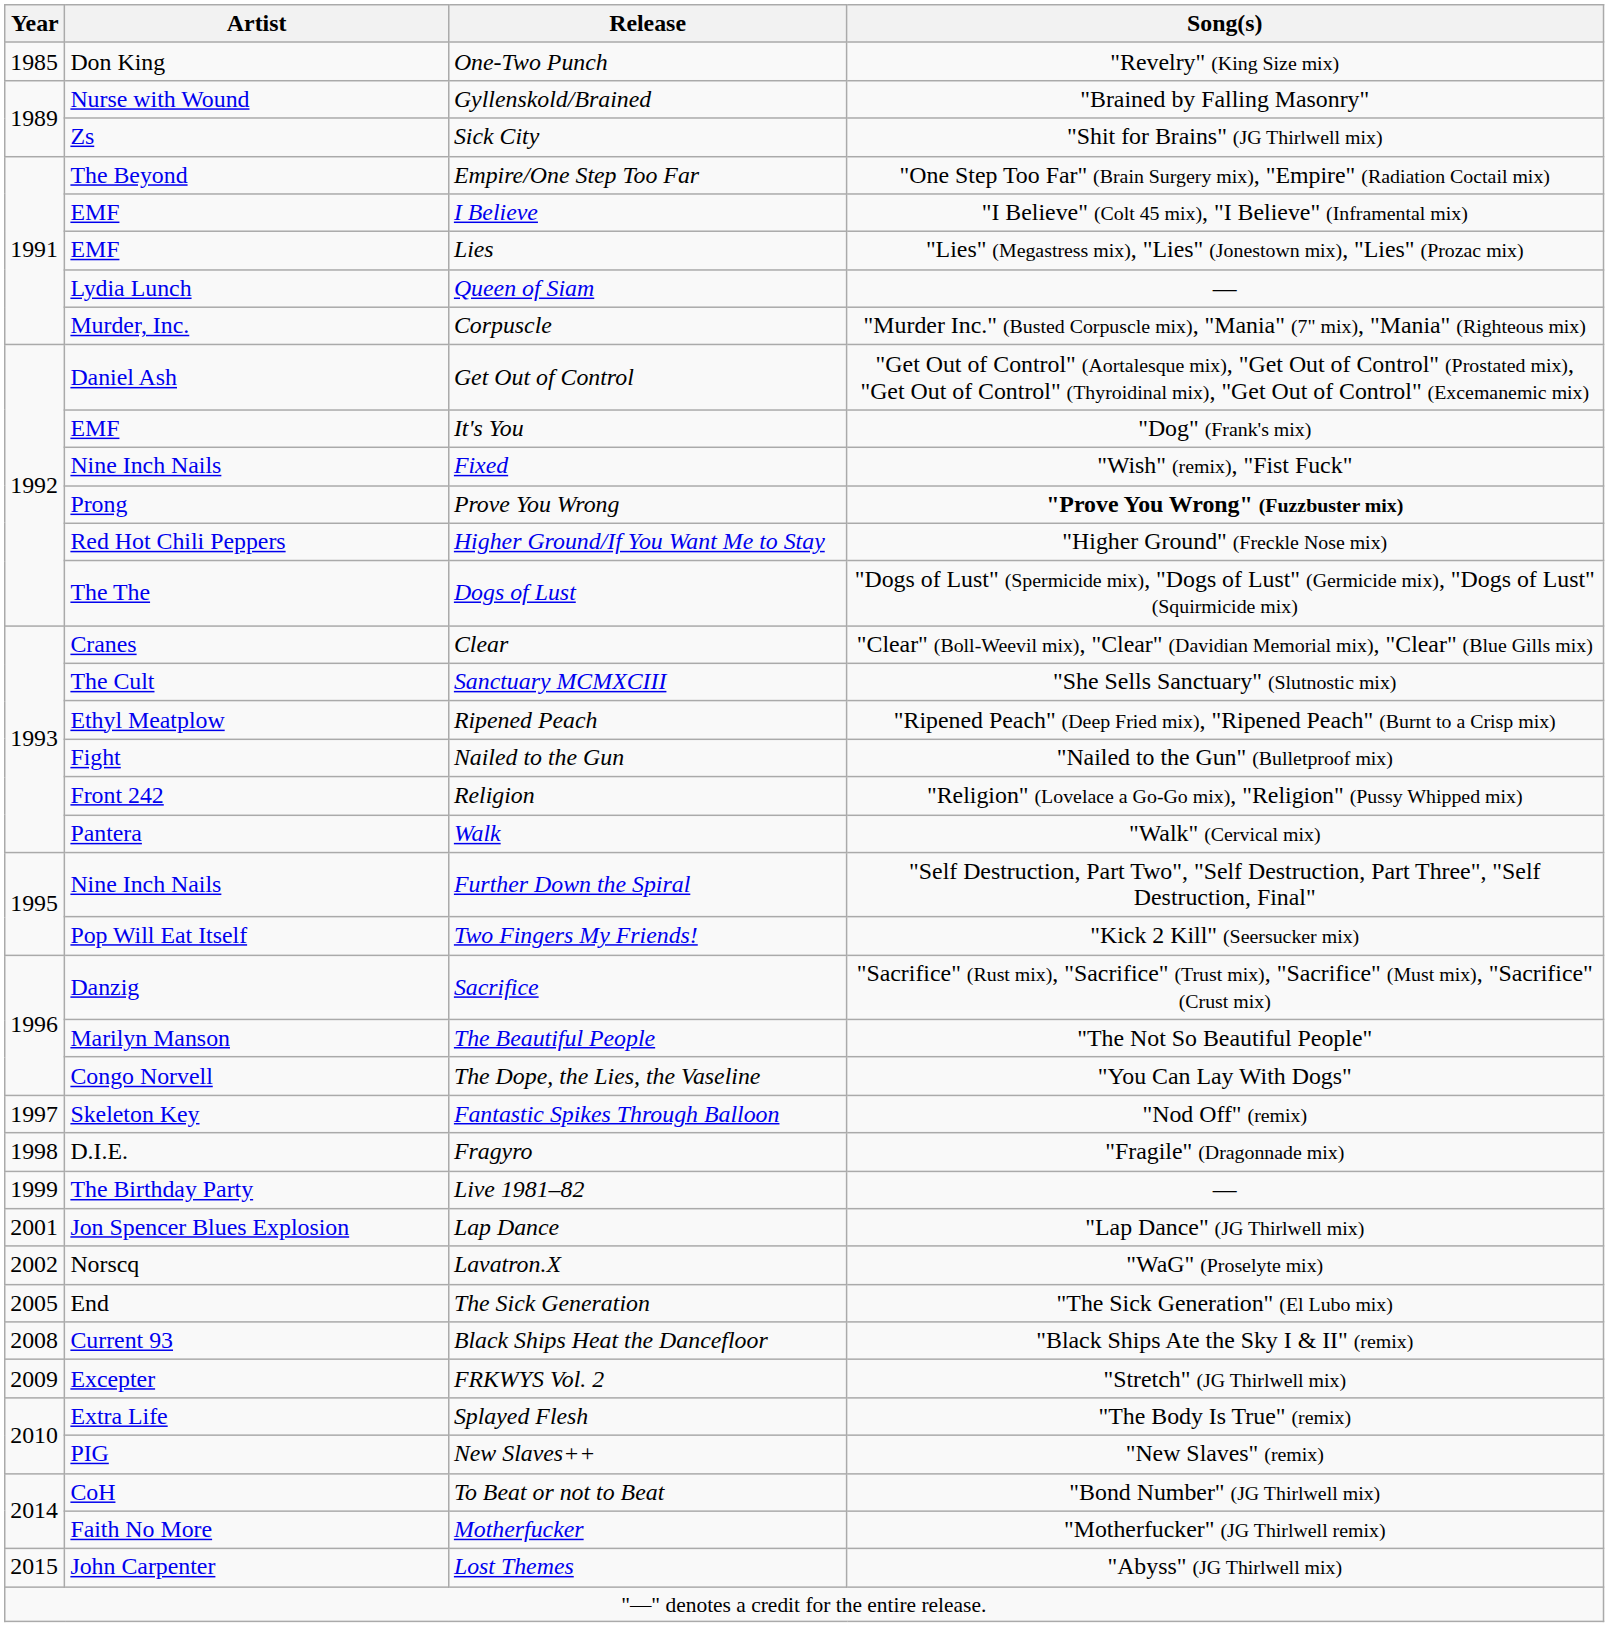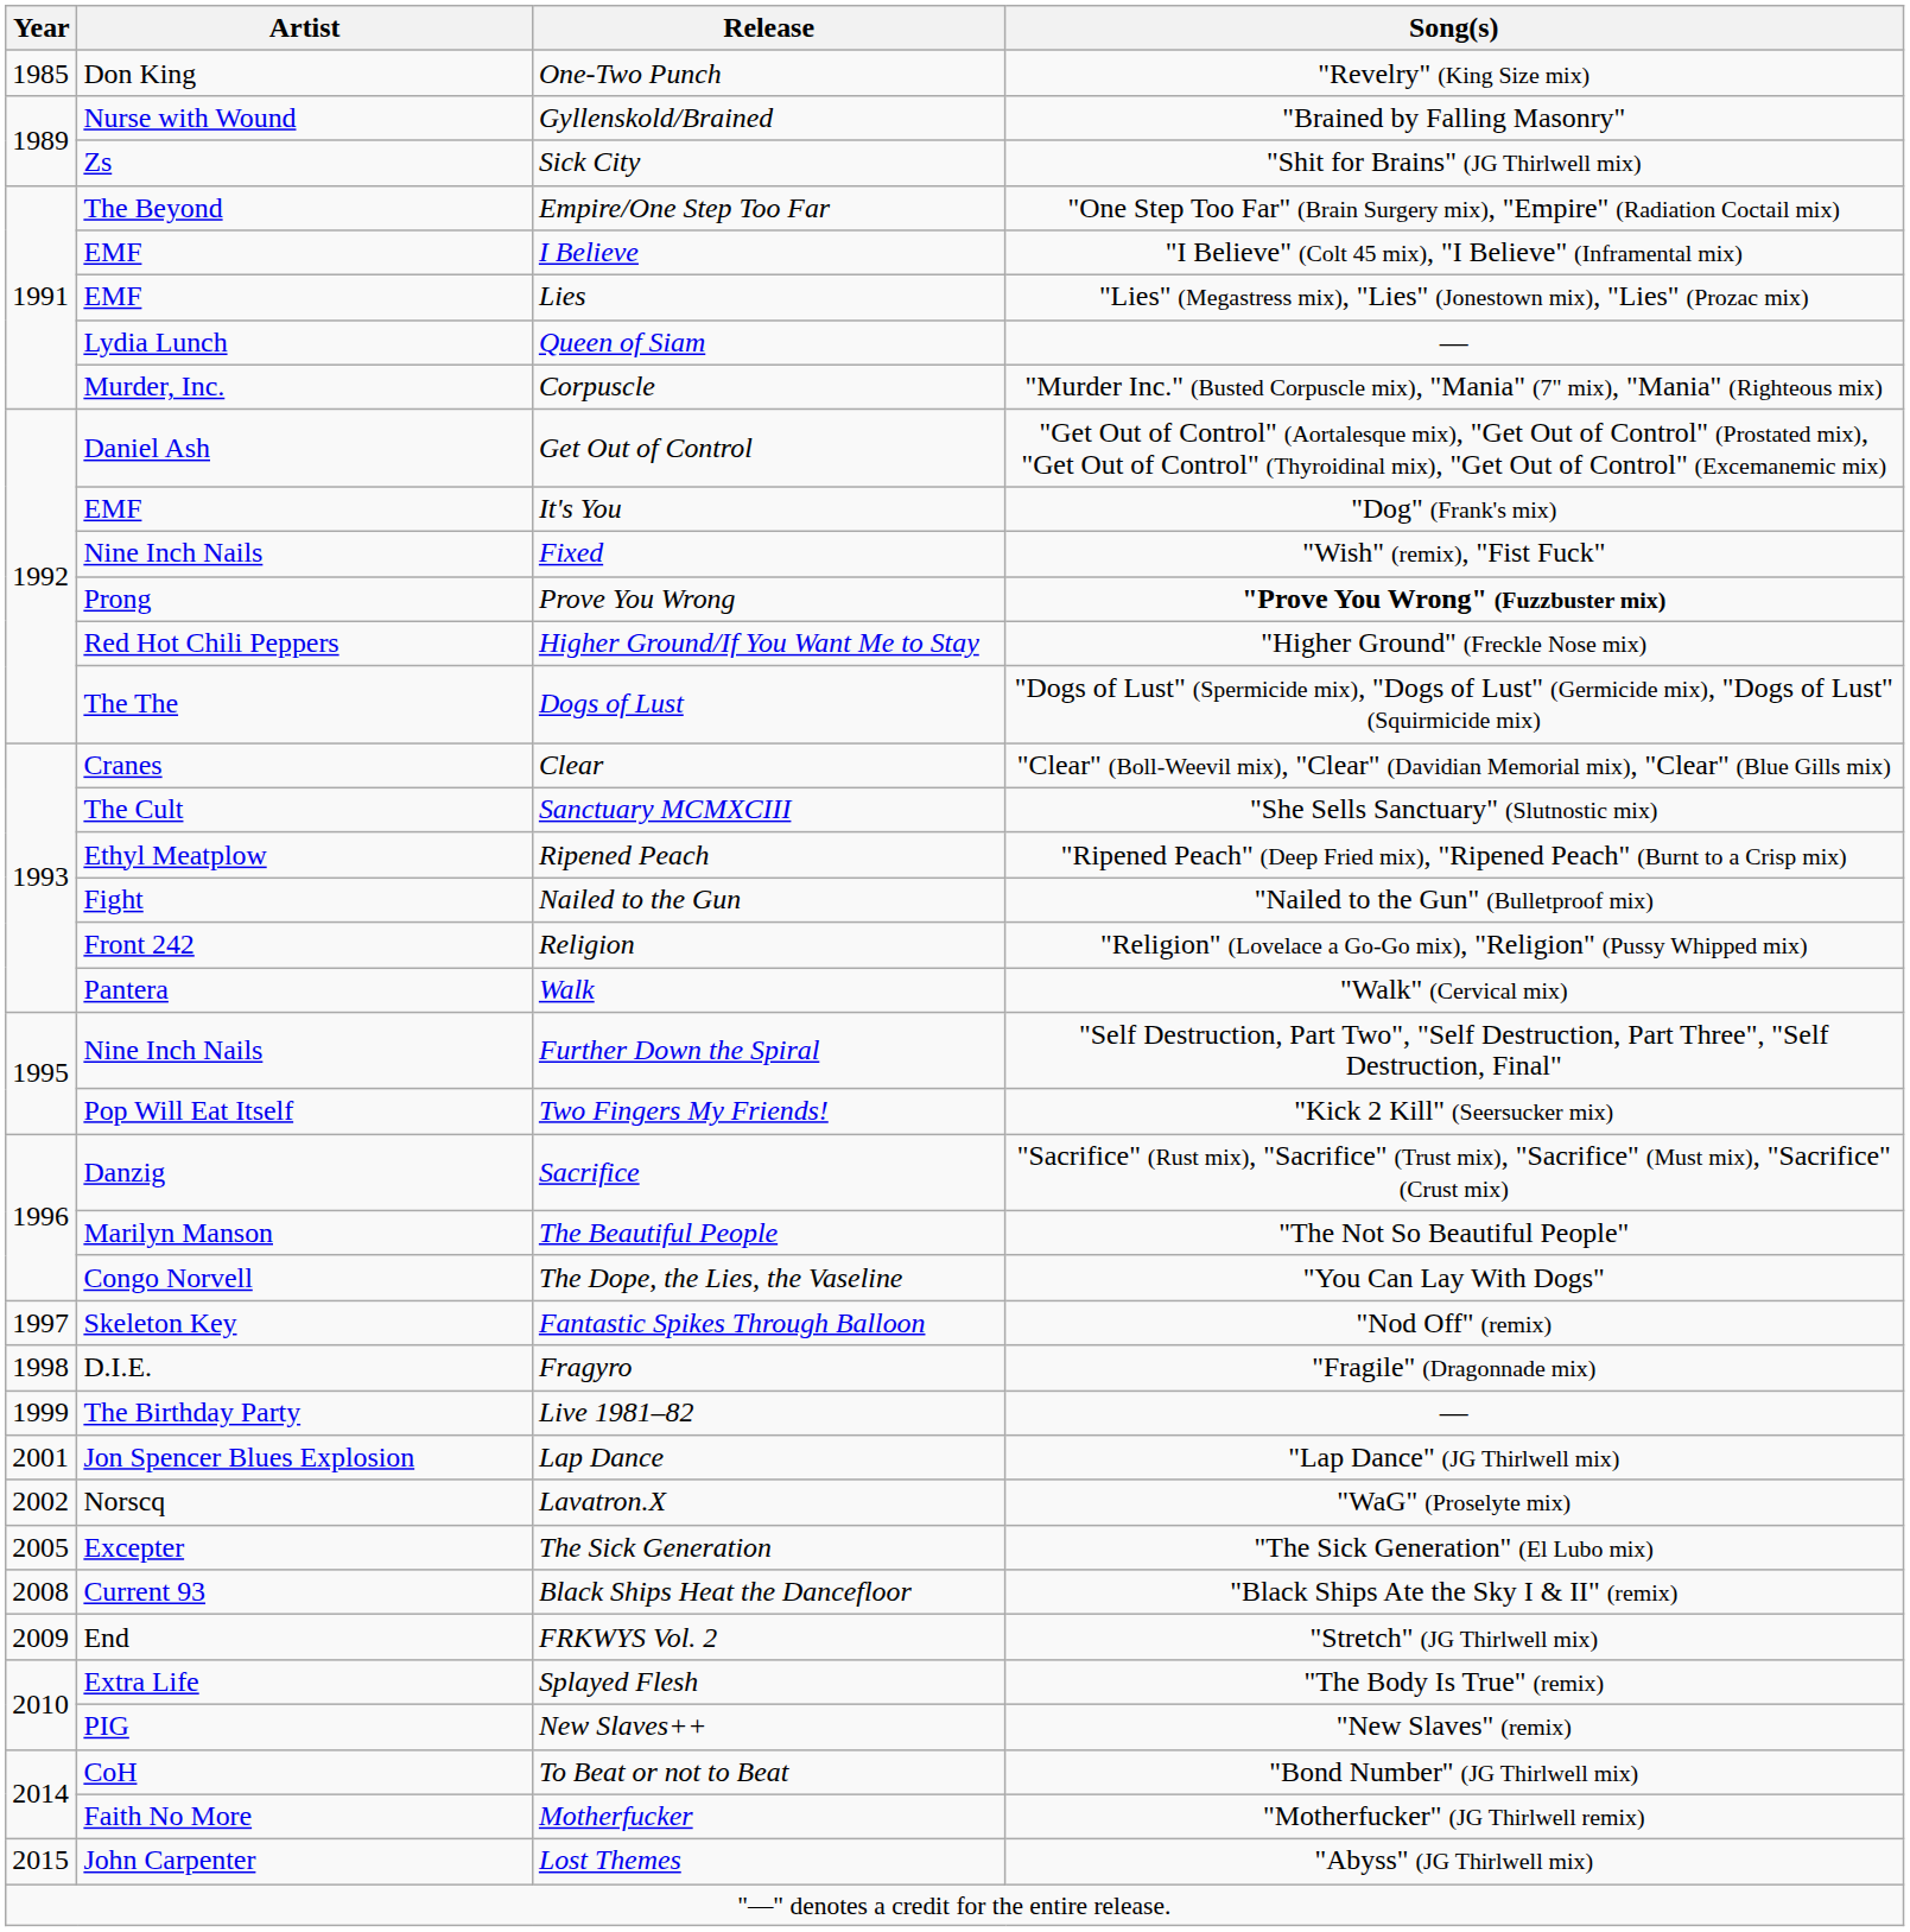 <table class="wikitable sortable">
 <tr>
 <th width="33">Year</th>
 <th width="250">Artist</th>
 <th width="260">Release</th>
 <th width="500">Song(s)</th>
 </tr>
 <tr>
 <td>1985</td>
 <td>Don King</td>
 <td><em>One-Two Punch</em></td>
 <td align="center">"Revelry" <small>(King Size mix)</small></td>
 </tr>
 <tr>
 <td rowspan="2">1989</td>
 <td><a href='#'>Nurse with Wound</a></td>
 <td><em>Gyllenskold/Brained</em></td>
 <td align="center">"Brained by Falling Masonry"</td>
 </tr>
 <tr>
 <td><a href='#'>Zs</a></td>
 <td><em>Sick City</em></td>
 <td align="center">"Shit for Brains" <small>(JG Thirlwell mix)</small></td>
 </tr>
 <tr>
 <td rowspan="5">1991</td>
 <td><a href='#'>The Beyond</a></td>
 <td><em>Empire/One Step Too Far</em></td>
 <td align="center">"One Step Too Far" <small>(Brain Surgery mix)</small>, "Empire" <small>(Radiation Coctail mix)</small></td>
 </tr>
 <tr>
 <td><a href='#'>EMF</a></td>
 <td><em><a href='#'>I Believe</a></em></td>
 <td align="center">"I Believe" <small>(Colt 45 mix)</small>, "I Believe" <small>(Inframental mix)</small></td>
 </tr>
 <tr>
 <td><a href='#'>EMF</a></td>
 <td><em>Lies</em></td>
 <td align="center">"Lies" <small>(Megastress mix)</small>, "Lies" <small>(Jonestown mix)</small>, "Lies" <small>(Prozac mix)</small></td>
 </tr>
 <tr>
 <td><a href='#'>Lydia Lunch</a></td>
 <td><em><a href='#'>Queen of Siam</a></em></td>
 <td align="center">—</td>
 </tr>
 <tr>
 <td><a href='#'>Murder, Inc.</a></td>
 <td><em>Corpuscle</em></td>
 <td align="center">"Murder Inc." <small>(Busted Corpuscle mix)</small>, "Mania" <small>(7" mix)</small>, "Mania" <small>(Righteous mix)</small></td>
 </tr>
 <tr>
 <td rowspan="6">1992</td>
 <td><a href='#'>Daniel Ash</a></td>
 <td><em>Get Out of Control</em></td>
 <td align="center">"Get Out of Control" <small>(Aortalesque mix)</small>, "Get Out of Control" <small>(Prostated mix)</small>, "Get Out of Control" <small>(Thyroidinal mix)</small>, "Get Out of Control" <small>(Excemanemic mix)</small></td>
 </tr>
 <tr>
 <td><a href='#'>EMF</a></td>
 <td><em>It's You</em></td>
 <td align="center">"Dog" <small>(Frank's mix)</small></td>
 </tr>
 <tr>
 <td><a href='#'>Nine Inch Nails</a></td>
 <td><em><a href='#'>Fixed</a></em></td>
 <td align="center">"Wish" <small>(remix)</small>, "Fist Fuck"</td>
 </tr>
 <tr>
 <td><a href='#'>Prong</a></td>
 <td><em>Prove You Wrong</em></td>
 <td align="center"><strong>"Prove You Wrong" <small>(Fuzzbuster mix)</small></strong></td>
 </tr>
 <tr>
 <td><a href='#'>Red Hot Chili Peppers</a></td>
 <td><em><a href='#'>Higher Ground/If You Want Me to Stay</a></em></td>
 <td align="center">"Higher Ground" <small>(Freckle Nose mix)</small></td>
 </tr>
 <tr>
 <td><a href='#'>The The</a></td>
 <td><em><a href='#'>Dogs of Lust</a></em></td>
 <td align="center">"Dogs of Lust" <small>(Spermicide mix)</small>, "Dogs of Lust" <small>(Germicide mix)</small>, "Dogs of Lust" <small>(Squirmicide mix)</small></td>
 </tr>
 <tr>
 <td rowspan="6">1993</td>
 <td><a href='#'>Cranes</a></td>
 <td><em>Clear</em></td>
 <td align="center">"Clear" <small>(Boll-Weevil mix)</small>, "Clear" <small>(Davidian Memorial mix)</small>, "Clear" <small>(Blue Gills mix)</small></td>
 </tr>
 <tr>
 <td><a href='#'>The Cult</a></td>
 <td><em><a href='#'>Sanctuary MCMXCIII</a></em></td>
 <td align="center">"She Sells Sanctuary" <small>(Slutnostic mix)</small></td>
 </tr>
 <tr>
 <td><a href='#'>Ethyl Meatplow</a></td>
 <td><em>Ripened Peach</em></td>
 <td align="center">"Ripened Peach" <small>(Deep Fried mix)</small>, "Ripened Peach" <small>(Burnt to a Crisp mix)</small></td>
 </tr>
 <tr>
 <td><a href='#'>Fight</a></td>
 <td><em>Nailed to the Gun</em></td>
 <td align="center">"Nailed to the Gun" <small>(Bulletproof mix)</small></td>
 </tr>
 <tr>
 <td><a href='#'>Front 242</a></td>
 <td><em>Religion</em></td>
 <td align="center">"Religion" <small>(Lovelace a Go-Go mix)</small>, "Religion" <small>(Pussy Whipped mix)</small></td>
 </tr>
 <tr>
 <td><a href='#'>Pantera</a></td>
 <td><em><a href='#'>Walk</a></em></td>
 <td align="center">"Walk" <small>(Cervical mix)</small></td>
 </tr>
 <tr>
 <td rowspan="2">1995</td>
 <td><a href='#'>Nine Inch Nails</a></td>
 <td><em><a href='#'>Further Down the Spiral</a></em></td>
 <td align="center">"Self Destruction, Part Two", "Self Destruction, Part Three", "Self Destruction, Final"</td>
 </tr>
 <tr>
 <td><a href='#'>Pop Will Eat Itself</a></td>
 <td><em><a href='#'>Two Fingers My Friends!</a></em></td>
 <td align="center">"Kick 2 Kill" <small>(Seersucker mix)</small></td>
 </tr>
 <tr>
 <td rowspan="3">1996</td>
 <td><a href='#'>Danzig</a></td>
 <td><em><a href='#'>Sacrifice</a></em></td>
 <td align="center">"Sacrifice" <small>(Rust mix)</small>, "Sacrifice" <small>(Trust mix)</small>, "Sacrifice" <small>(Must mix)</small>, "Sacrifice" <small>(Crust mix)</small></td>
 </tr>
 <tr>
 <td><a href='#'>Marilyn Manson</a></td>
 <td><em><a href='#'>The Beautiful People</a></em></td>
 <td align="center">"The Not So Beautiful People"</td>
 </tr>
 <tr>
 <td><a href='#'>Congo Norvell</a></td>
 <td><em>The Dope, the Lies, the Vaseline</em></td>
 <td align="center">"You Can Lay With Dogs"</td>
 </tr>
 <tr>
 <td>1997</td>
 <td><a href='#'>Skeleton Key</a></td>
 <td><em><a href='#'>Fantastic Spikes Through Balloon</a></em></td>
 <td align="center">"Nod Off" <small>(remix)</small></td>
 </tr>
 <tr>
 <td>1998</td>
 <td>D.I.E.</td>
 <td><em>Fragyro</em></td>
 <td align="center">"Fragile" <small>(Dragonnade mix)</small></td>
 </tr>
 <tr>
 <td>1999</td>
 <td><a href='#'>The Birthday Party</a></td>
 <td><em>Live 1981–82</em></td>
 <td align="center">—</td>
 </tr>
 <tr>
 <td>2001</td>
 <td><a href='#'>Jon Spencer Blues Explosion</a></td>
 <td><em>Lap Dance</em></td>
 <td align="center">"Lap Dance" <small>(JG Thirlwell mix)</small></td>
 </tr>
 <tr>
 <td>2002</td>
 <td>Norscq</td>
 <td><em>Lavatron.X</em></td>
 <td align="center">"WaG" <small>(Proselyte mix)</small></td>
 </tr>
 <tr>
 <td>2005</td>
-<td>End</td>
+<td><a href='#'>Excepter</a></td>
 <td><em>The Sick Generation</em></td>
 <td align="center">"The Sick Generation" <small>(El Lubo mix)</small></td>
 </tr>
 <tr>
 <td>2008</td>
 <td><a href='#'>Current 93</a></td>
 <td><em>Black Ships Heat the Dancefloor</em></td>
 <td align="center">"Black Ships Ate the Sky I & II" <small>(remix)</small></td>
 </tr>
 <tr>
 <td>2009</td>
-<td><a href='#'>Excepter</a></td>
+<td>End</td>
 <td><em>FRKWYS Vol. 2</em></td>
 <td align="center">"Stretch" <small>(JG Thirlwell mix)</small></td>
 </tr>
 <tr>
 <td rowspan="2">2010</td>
 <td><a href='#'>Extra Life</a></td>
 <td><em>Splayed Flesh</em></td>
 <td align="center">"The Body Is True" <small>(remix)</small></td>
 </tr>
 <tr>
 <td><a href='#'>PIG</a></td>
 <td><em>New Slaves++</em></td>
 <td align="center">"New Slaves" <small>(remix)</small></td>
 </tr>
 <tr>
 <td rowspan="2">2014</td>
 <td><a href='#'>CoH</a></td>
 <td><em>To Beat or not to Beat</em></td>
 <td align="center">"Bond Number" <small>(JG Thirlwell mix)</small></td>
 </tr>
 <tr>
 <td><a href='#'>Faith No More</a></td>
 <td><em><a href='#'>Motherfucker</a></em></td>
 <td align="center">"Motherfucker" <small>(JG Thirlwell remix)</small></td>
 </tr>
 <tr>
 <td>2015</td>
 <td><a href='#'>John Carpenter</a></td>
 <td><em><a href='#'>Lost Themes</a></em></td>
 <td align="center">"Abyss" <small>(JG Thirlwell mix)</small></td>
 </tr>
 <tr>
 <td align="center" colspan="5" style="font-size:90%">"—" denotes a credit for the entire release.</td>
 </tr>
 </table>
